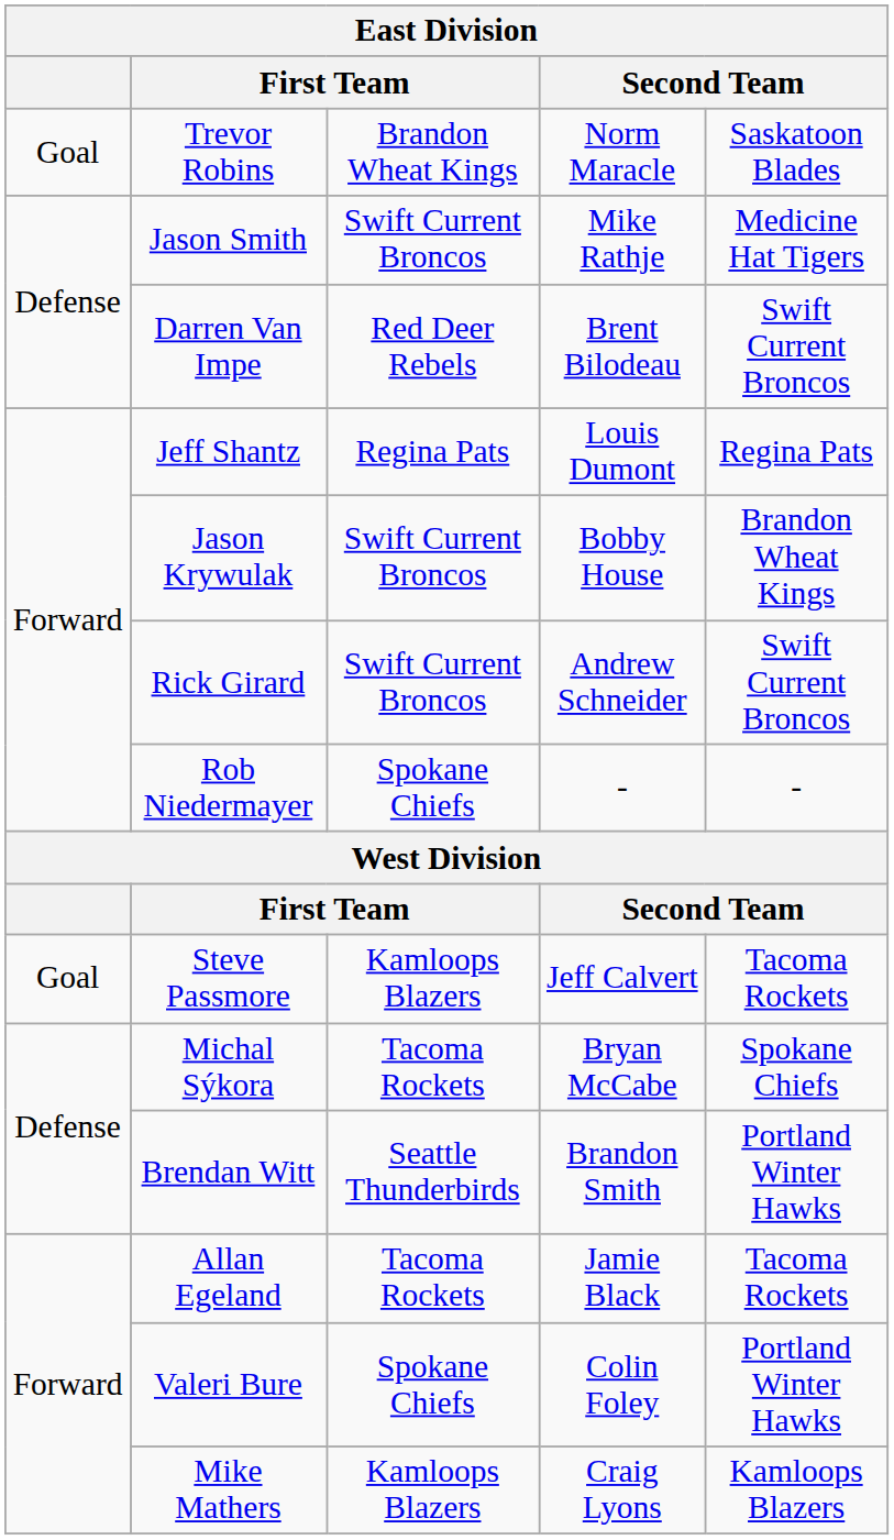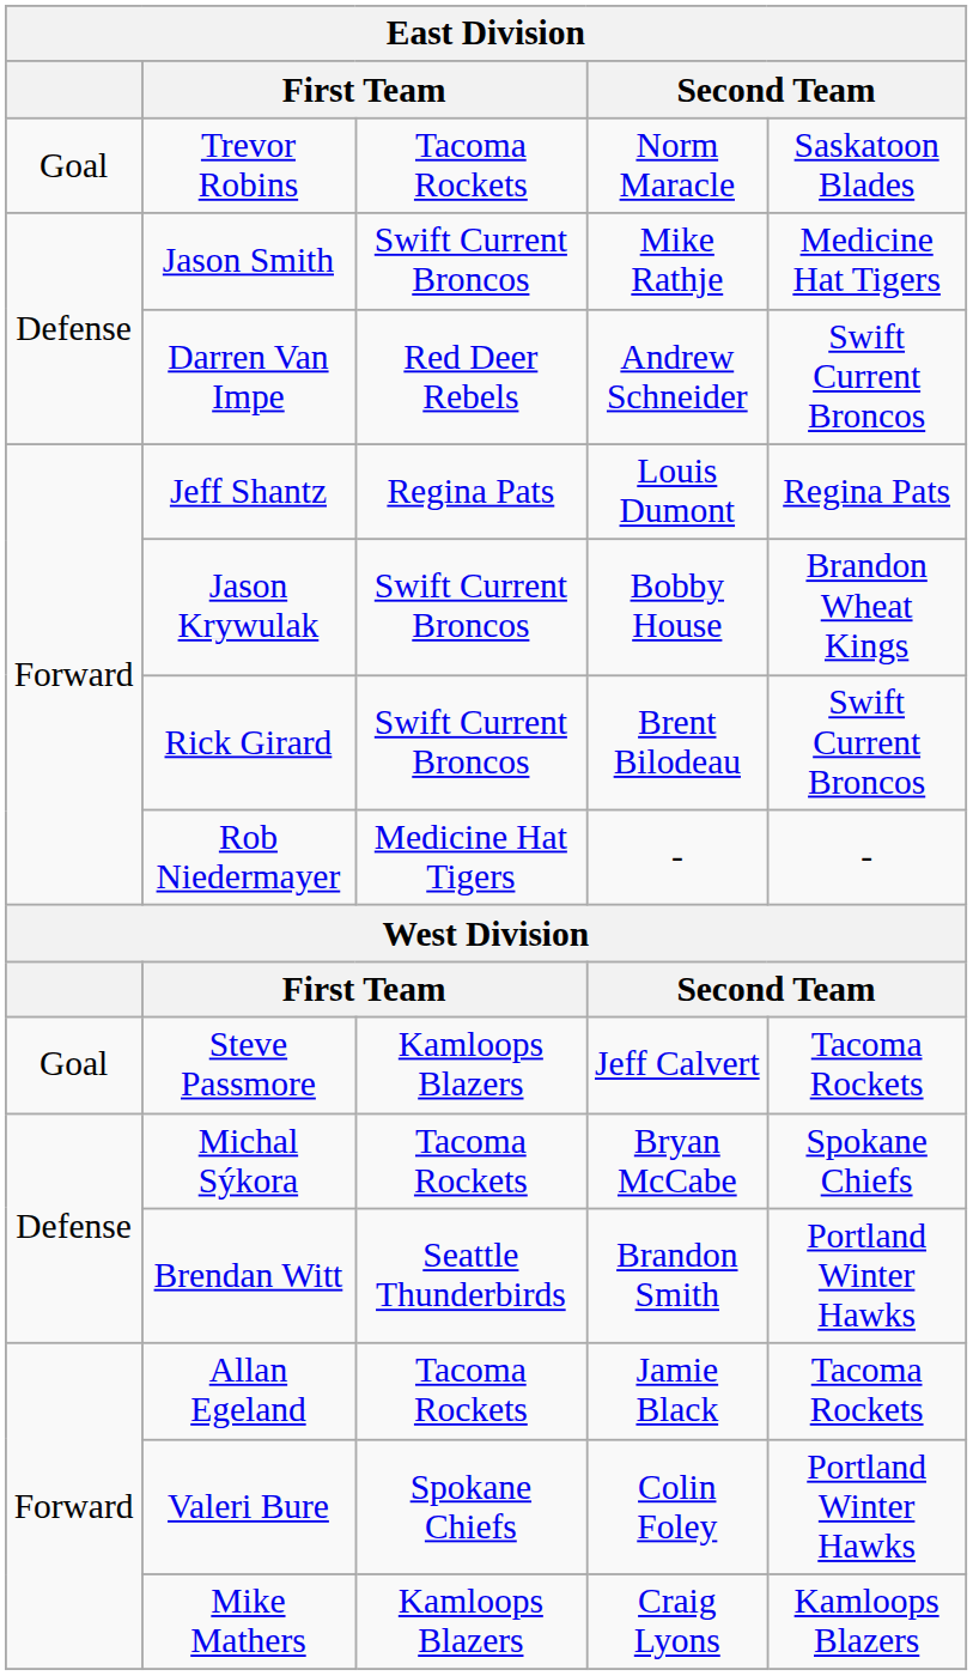 <table class="wikitable" style="text-align:center;" width="70%">
 <tr>
 <th colspan="5">East Division</th>
 </tr>
 <tr>
 <th></th>
 <th colspan="2">First Team</th>
 <th colspan="2">Second Team</th>
 </tr>
 <tr>
 <td>Goal</td>
 <td><a href='#'>Trevor Robins</a></td>
-<td><a href='#'>Brandon Wheat Kings</a></td>
+<td><a href='#'>Tacoma Rockets</a></td>
 <td><a href='#'>Norm Maracle</a></td>
 <td><a href='#'>Saskatoon Blades</a></td>
 </tr>
 <tr>
 <td rowspan="2">Defense</td>
 <td><a href='#'>Jason Smith</a></td>
 <td><a href='#'>Swift Current Broncos</a></td>
 <td><a href='#'>Mike Rathje</a></td>
 <td><a href='#'>Medicine Hat Tigers</a></td>
 </tr>
 <tr>
 <td><a href='#'>Darren Van Impe</a></td>
 <td><a href='#'>Red Deer Rebels</a></td>
-<td><a href='#'>Brent Bilodeau</a></td>
+<td><a href='#'>Andrew Schneider</a></td>
 <td><a href='#'>Swift Current Broncos</a></td>
 </tr>
 <tr>
 <td rowspan="4">Forward</td>
 <td><a href='#'>Jeff Shantz</a></td>
 <td><a href='#'>Regina Pats</a></td>
 <td><a href='#'>Louis Dumont</a></td>
 <td><a href='#'>Regina Pats</a></td>
 </tr>
 <tr>
 <td><a href='#'>Jason Krywulak</a></td>
 <td><a href='#'>Swift Current Broncos</a></td>
 <td><a href='#'>Bobby House</a></td>
 <td><a href='#'>Brandon Wheat Kings</a></td>
 </tr>
 <tr>
 <td><a href='#'>Rick Girard</a></td>
 <td><a href='#'>Swift Current Broncos</a></td>
-<td><a href='#'>Andrew Schneider</a></td>
+<td><a href='#'>Brent Bilodeau</a></td>
 <td><a href='#'>Swift Current Broncos</a></td>
 </tr>
 <tr>
 <td><a href='#'>Rob Niedermayer</a></td>
-<td><a href='#'>Spokane Chiefs</a></td>
+<td><a href='#'>Medicine Hat Tigers</a></td>
 <td>-</td>
 <td>-</td>
 </tr>
 <tr>
 <th colspan="5">West Division</th>
 </tr>
 <tr>
 <th></th>
 <th colspan="2">First Team</th>
 <th colspan="2">Second Team</th>
 </tr>
 <tr>
 <td>Goal</td>
 <td><a href='#'>Steve Passmore</a></td>
 <td><a href='#'>Kamloops Blazers</a></td>
 <td><a href='#'>Jeff Calvert</a></td>
 <td><a href='#'>Tacoma Rockets</a></td>
 </tr>
 <tr>
 <td rowspan="2">Defense</td>
 <td><a href='#'>Michal Sýkora</a></td>
 <td><a href='#'>Tacoma Rockets</a></td>
 <td><a href='#'>Bryan McCabe</a></td>
 <td><a href='#'>Spokane Chiefs</a></td>
 </tr>
 <tr>
 <td><a href='#'>Brendan Witt</a></td>
 <td><a href='#'>Seattle Thunderbirds</a></td>
 <td><a href='#'>Brandon Smith</a></td>
 <td><a href='#'>Portland Winter Hawks</a></td>
 </tr>
 <tr>
 <td rowspan="3">Forward</td>
 <td><a href='#'>Allan Egeland</a></td>
 <td><a href='#'>Tacoma Rockets</a></td>
 <td><a href='#'>Jamie Black</a></td>
 <td><a href='#'>Tacoma Rockets</a></td>
 </tr>
 <tr>
 <td><a href='#'>Valeri Bure</a></td>
 <td><a href='#'>Spokane Chiefs</a></td>
 <td><a href='#'>Colin Foley</a></td>
 <td><a href='#'>Portland Winter Hawks</a></td>
 </tr>
 <tr>
 <td><a href='#'>Mike Mathers</a></td>
 <td><a href='#'>Kamloops Blazers</a></td>
 <td><a href='#'>Craig Lyons</a></td>
 <td><a href='#'>Kamloops Blazers</a></td>
 </tr>
 </table>
